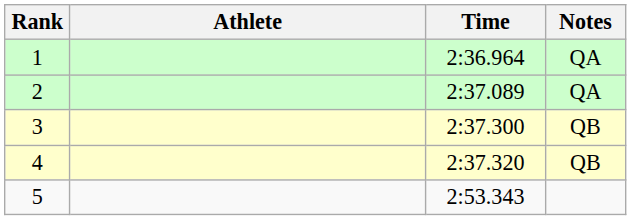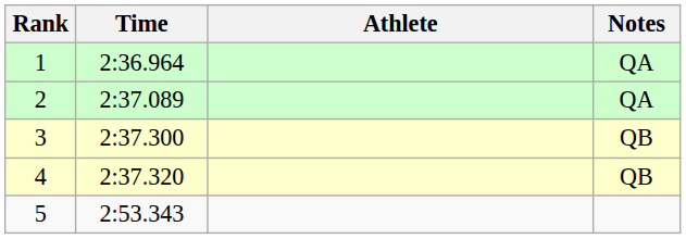 <table class=wikitable style="text-align:center">
 <tr>
 <th width=40>Rank</th>
+<th width=80>Time</th>
 <th width=250>Athlete</th>
-<th width=80>Time</th>
 <th width=50>Notes</th>
 </tr>
 <tr bgcolor="ccffcc">
 <td>1</td>
+<td>2:36.964</td>
 <td align=left></td>
-<td>2:36.964</td>
 <td>QA</td>
 </tr>
 <tr bgcolor="ccffcc">
 <td>2</td>
+<td>2:37.089</td>
 <td align=left></td>
-<td>2:37.089</td>
 <td>QA</td>
 </tr>
 <tr bgcolor="ffffcc">
 <td>3</td>
+<td>2:37.300</td>
 <td align=left></td>
-<td>2:37.300</td>
 <td>QB</td>
 </tr>
 <tr bgcolor="ffffcc">
 <td>4</td>
+<td>2:37.320</td>
 <td align=left></td>
-<td>2:37.320</td>
 <td>QB</td>
 </tr>
 <tr>
 <td>5</td>
+<td>2:53.343</td>
 <td align=left></td>
-<td>2:53.343</td>
 <td></td>
 </tr>
 </table>
